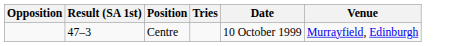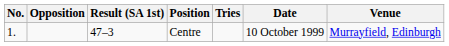 <table class="wikitable unsortable">
 <tr>
+<th>No.</th>
 <th>Opposition</th>
 <th>Result (SA 1st)</th>
 <th>Position</th>
 <th>Tries</th>
 <th>Date</th>
 <th>Venue</th>
 </tr>
 <tr>
+<td>1.</td>
 <td></td>
 <td>47–3</td>
 <td>Centre</td>
 <td></td>
 <td>10 October 1999</td>
 <td><a href='#'>Murrayfield</a>, <a href='#'>Edinburgh</a></td>
 </tr>
 </table>
